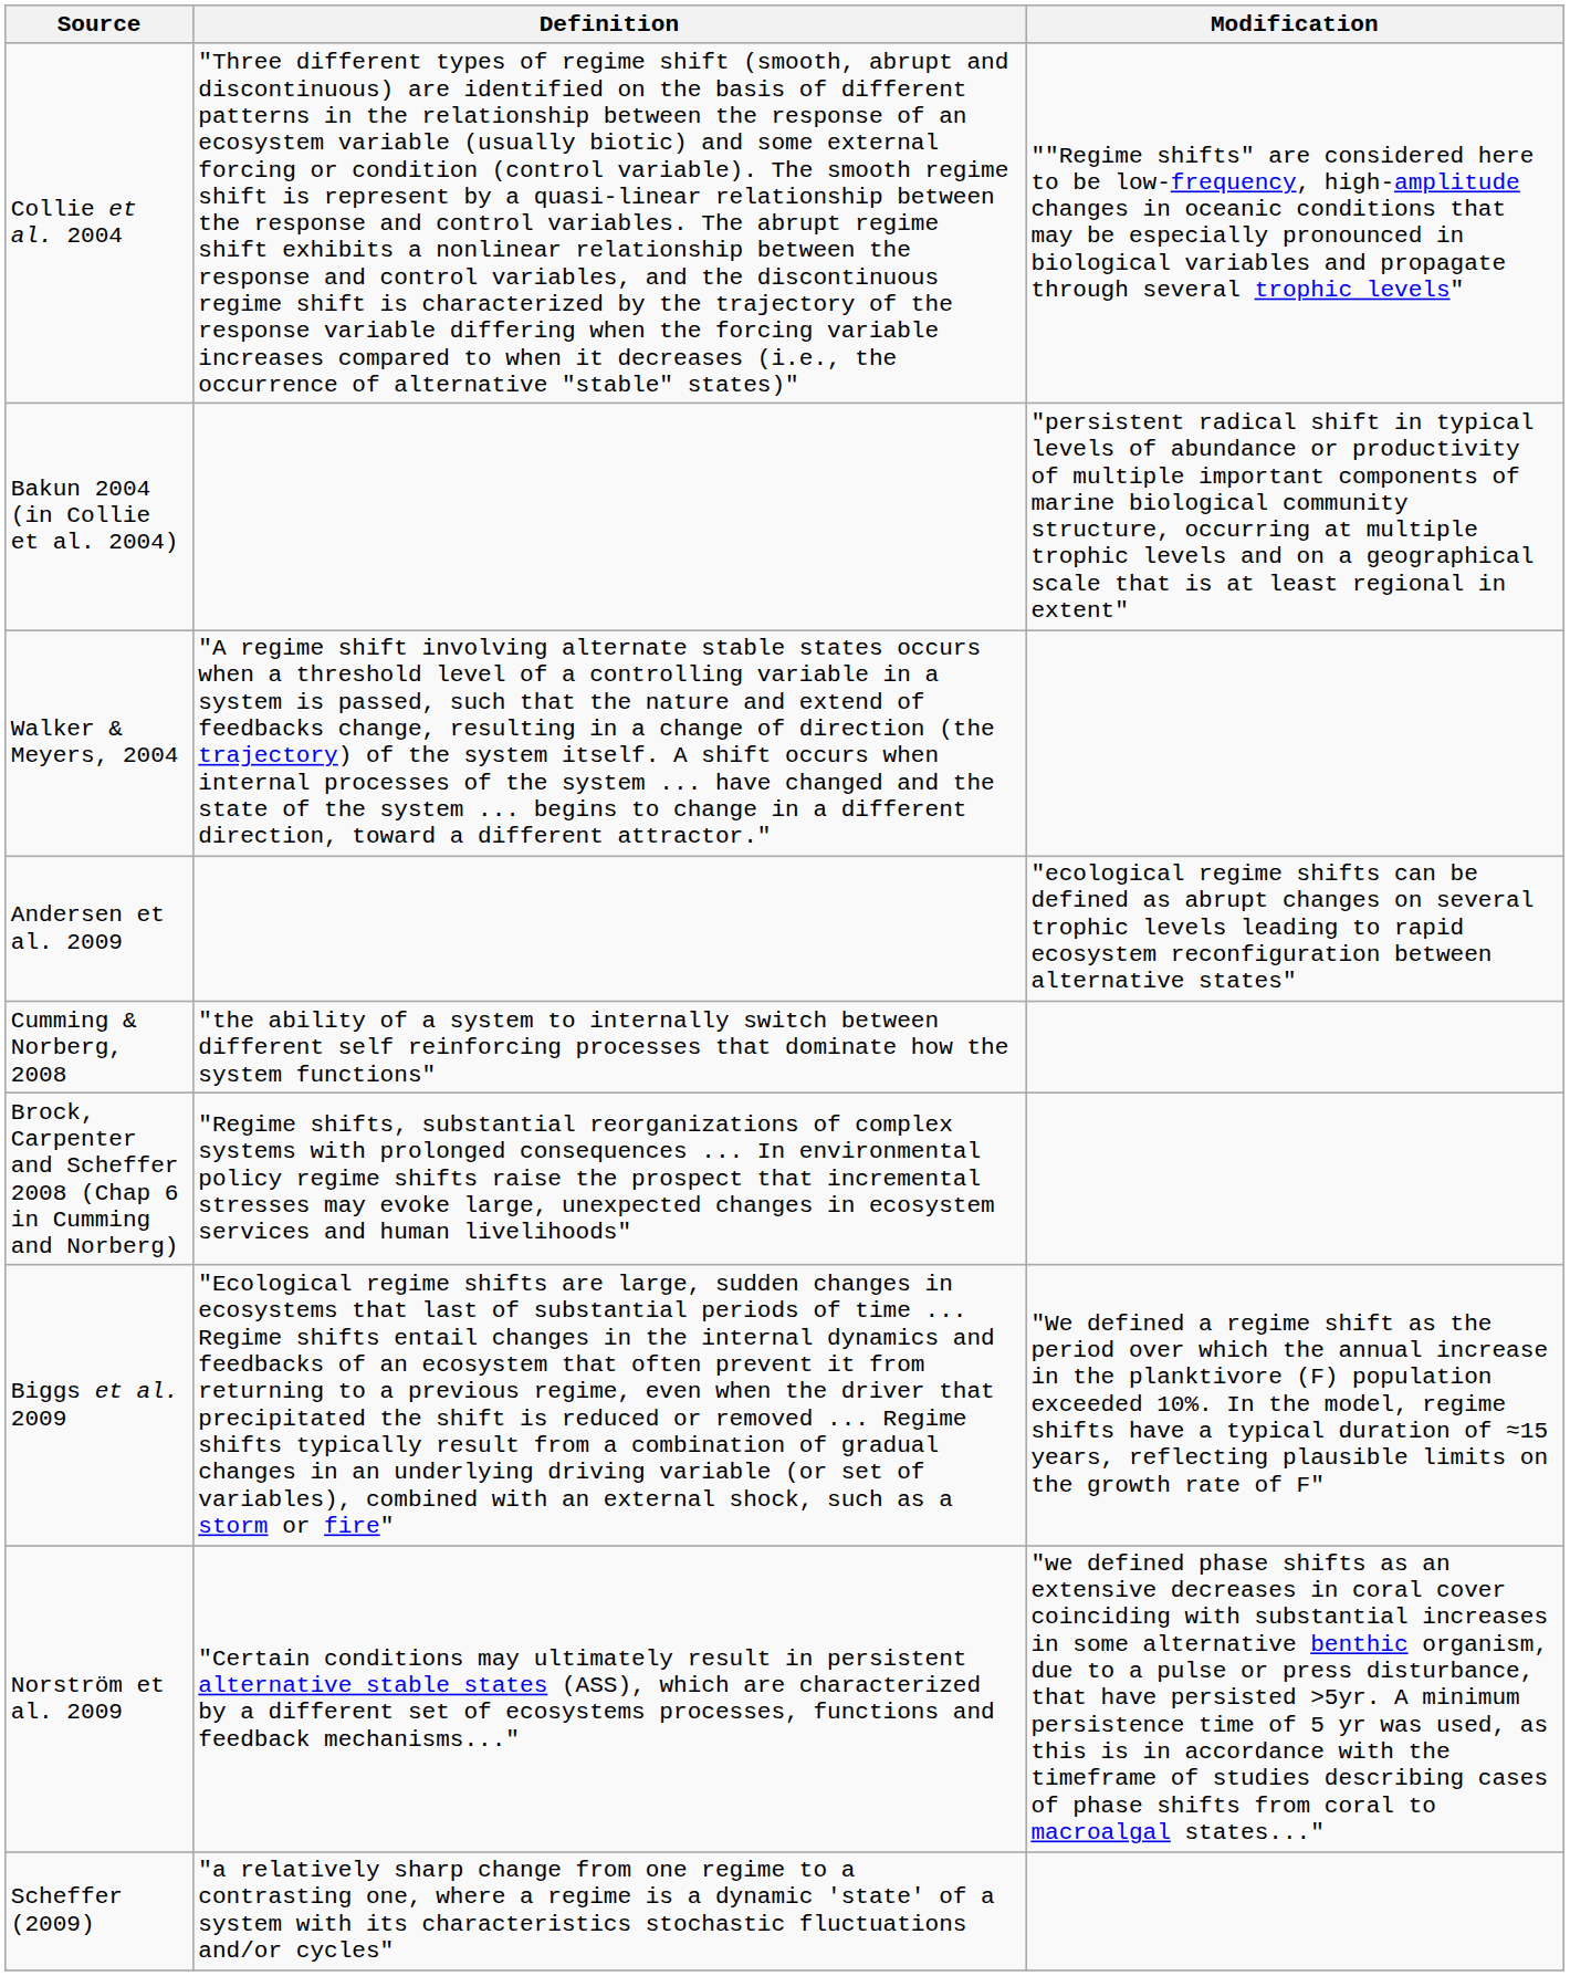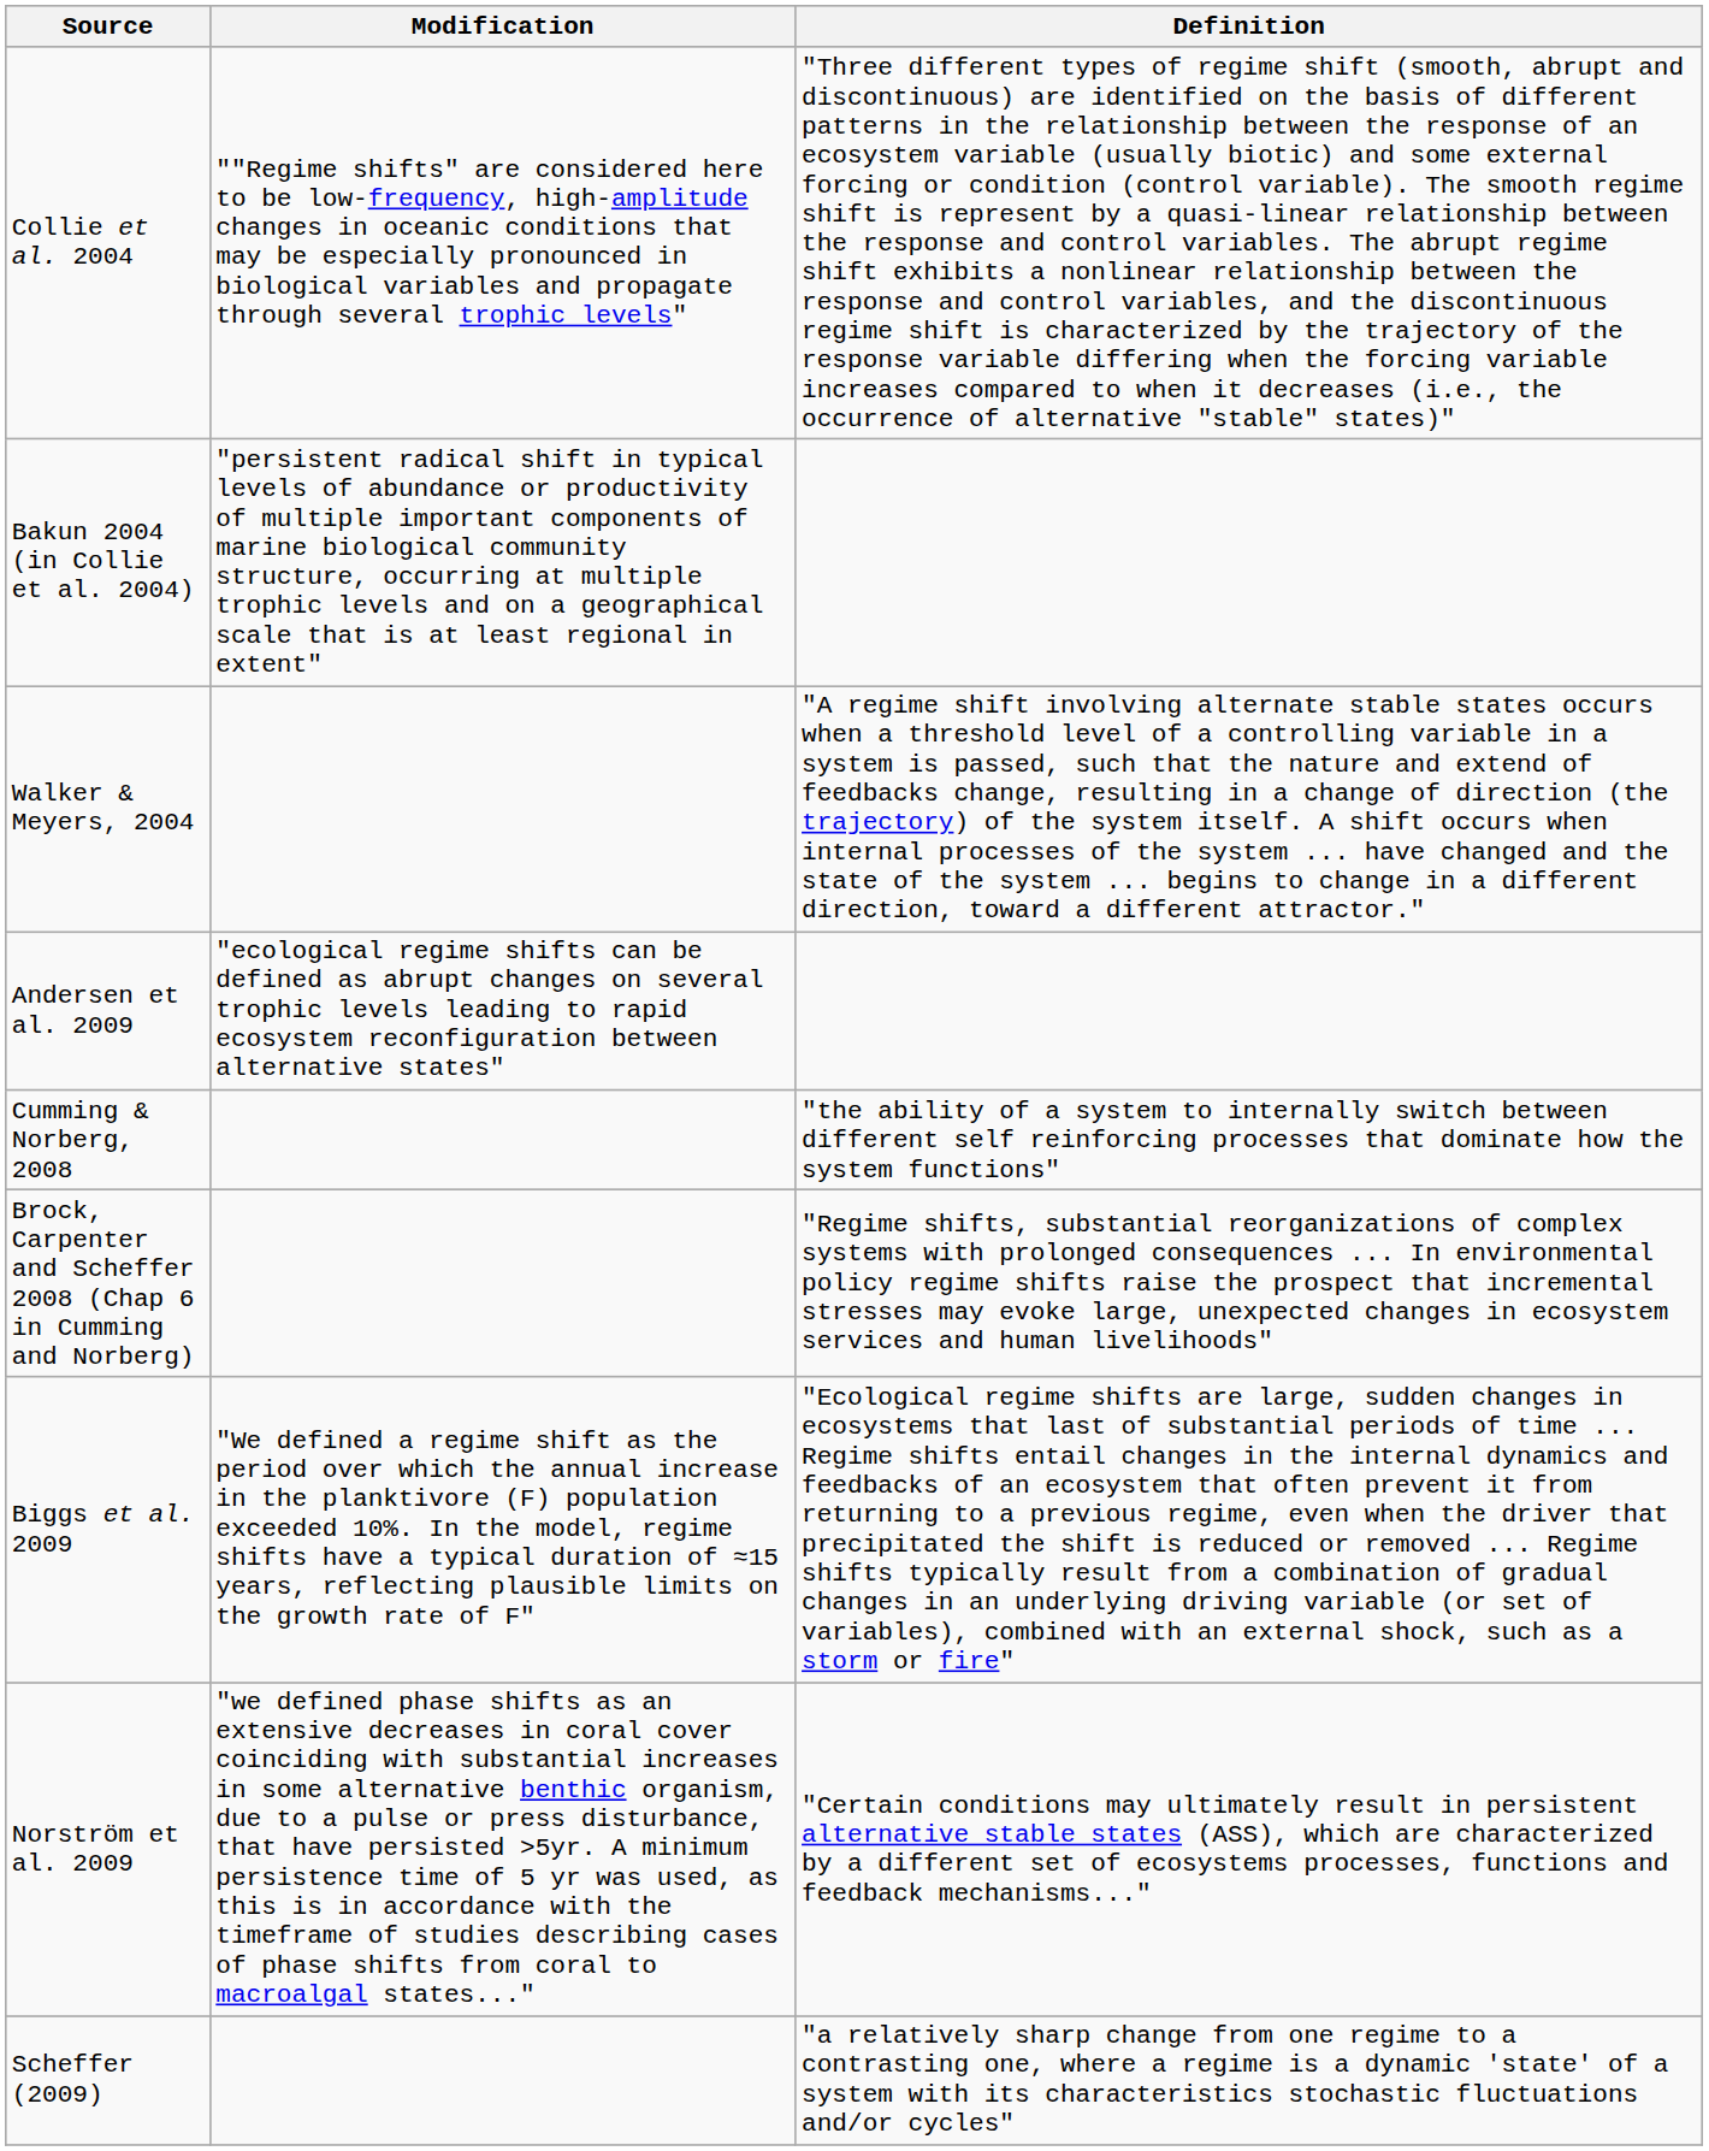 <table class="wikitable">
 <tr>
 <th>Source</th>
+<th>Modification</th>
 <th>Definition</th>
-<th>Modification</th>
 </tr>
 <tr>
 <td>Collie <em>et al.</em> 2004</td>
+<td>""Regime shifts" are considered here to be low-<a href='#'>frequency</a>, high-<a href='#'>amplitude</a> changes in oceanic conditions that may be especially pronounced in biological variables and propagate through several <a href='#'>trophic levels</a>"</td>
 <td>"Three different types of regime shift (smooth, abrupt and discontinuous) are identified on the basis of different patterns in the relationship between the response of an ecosystem variable (usually biotic) and some external forcing or condition (control variable). The smooth regime shift is represent by a quasi-linear relationship between the response and control variables. The abrupt regime shift exhibits a nonlinear relationship between the response and control variables, and the discontinuous regime shift is characterized by the trajectory of the response variable differing when the forcing variable increases compared to when it decreases (i.e., the occurrence of alternative "stable" states)"</td>
-<td>""Regime shifts" are considered here to be low-<a href='#'>frequency</a>, high-<a href='#'>amplitude</a> changes in oceanic conditions that may be especially pronounced in biological variables and propagate through several <a href='#'>trophic levels</a>"</td>
 </tr>
 <tr>
 <td>Bakun 2004 (in Collie et al. 2004)</td>
+<td>"persistent radical shift in typical levels of abundance or productivity of multiple important components of marine biological community structure, occurring at multiple trophic levels and on a geographical scale that is at least regional in extent"</td>
 <td></td>
-<td>"persistent radical shift in typical levels of abundance or productivity of multiple important components of marine biological community structure, occurring at multiple trophic levels and on a geographical scale that is at least regional in extent"</td>
 </tr>
 <tr>
 <td>Walker & Meyers, 2004</td>
+<td></td>
 <td>"A regime shift involving alternate stable states occurs when a threshold level of a controlling variable in a system is passed, such that the nature and extend of feedbacks change, resulting in a change of direction (the <a href='#'>trajectory</a>) of the system itself. A shift occurs when internal processes of the system ... have changed and the state of the system ... begins to change in a different direction, toward a different attractor."</td>
+</tr>
+<tr>
+<td>Andersen et al. 2009</td>
+<td>"ecological regime shifts can be defined as abrupt changes on several trophic levels leading to rapid ecosystem reconfiguration between alternative states"</td>
 <td></td>
 </tr>
 <tr>
-<td>Andersen et al. 2009</td>
+<td>Cumming & Norberg, 2008</td>
 <td></td>
-<td>"ecological regime shifts can be defined as abrupt changes on several trophic levels leading to rapid ecosystem reconfiguration between alternative states"</td>
-</tr>
-<tr>
-<td>Cumming & Norberg, 2008</td>
 <td>"the ability of a system to internally switch between different self reinforcing processes that dominate how the system functions"</td>
-<td></td>
 </tr>
 <tr>
 <td>Brock, Carpenter and Scheffer 2008 (Chap 6 in Cumming and Norberg)</td>
+<td></td>
 <td>"Regime shifts, substantial reorganizations of complex systems with prolonged consequences ... In environmental policy regime shifts raise the prospect that incremental stresses may evoke large, unexpected changes in ecosystem services and human livelihoods"</td>
-<td></td>
 </tr>
 <tr>
 <td>Biggs <em>et al.</em> 2009</td>
+<td>"We defined a regime shift as the period over which the annual increase in the planktivore (F) population exceeded 10%. In the model, regime shifts have a typical duration of ≈15 years, reflecting plausible limits on the growth rate of F"</td>
 <td>"Ecological regime shifts are large, sudden changes in ecosystems that last of substantial periods of time ... Regime shifts entail changes in the internal dynamics and feedbacks of an ecosystem that often prevent it from returning to a previous regime, even when the driver that precipitated the shift is reduced or removed ... Regime shifts typically result from a combination of gradual changes in an underlying driving variable (or set of variables), combined with an external shock, such as a <a href='#'>storm</a> or <a href='#'>fire</a>"</td>
-<td>"We defined a regime shift as the period over which the annual increase in the planktivore (F) population exceeded 10%. In the model, regime shifts have a typical duration of ≈15 years, reflecting plausible limits on the growth rate of F"</td>
 </tr>
 <tr>
 <td>Norström et al. 2009</td>
+<td>"we defined phase shifts as an extensive decreases in coral cover coinciding with substantial increases in some alternative <a href='#'>benthic</a> organism, due to a pulse or press disturbance, that have persisted >5yr. A minimum persistence time of 5 yr was used, as this is in accordance with the timeframe of studies describing cases of phase shifts from coral to <a href='#'>macroalgal</a> states..."</td>
 <td>"Certain conditions may ultimately result in persistent <a href='#'>alternative stable states</a> (ASS), which are characterized by a different set of ecosystems processes, functions and feedback mechanisms..."</td>
-<td>"we defined phase shifts as an extensive decreases in coral cover coinciding with substantial increases in some alternative <a href='#'>benthic</a> organism, due to a pulse or press disturbance, that have persisted >5yr. A minimum persistence time of 5 yr was used, as this is in accordance with the timeframe of studies describing cases of phase shifts from coral to <a href='#'>macroalgal</a> states..."</td>
 </tr>
 <tr>
 <td>Scheffer (2009)</td>
+<td></td>
 <td>"a relatively sharp change from one regime to a contrasting one, where a regime is a dynamic 'state' of a system with its characteristics stochastic fluctuations and/or cycles"</td>
-<td></td>
 </tr>
 </table>
